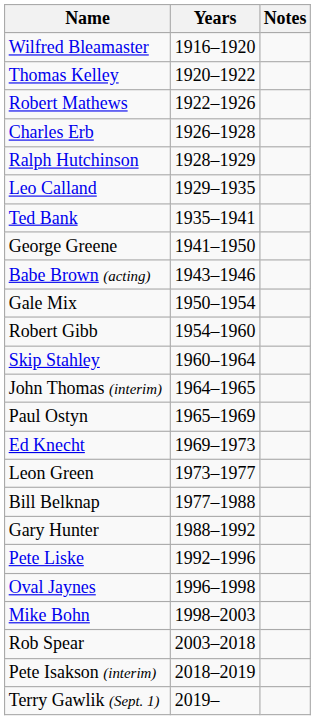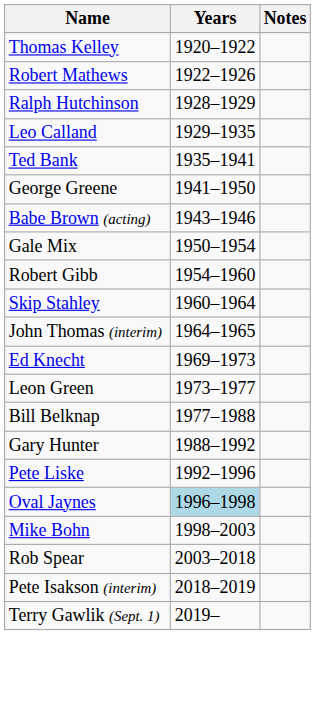 <table class="wikitable sortable">
 <tr>
 <th>Name</th>
 <th>Years</th>
 <th>Notes</th>
-</tr>
-<tr>
-<td><a href='#'>Wilfred Bleamaster</a></td>
-<td>1916–1920</td>
-<td></td>
 </tr>
 <tr>
 <td><a href='#'>Thomas Kelley</a></td>
 <td>1920–1922</td>
 <td align=center></td>
 </tr>
 <tr>
 <td><a href='#'>Robert Mathews</a></td>
 <td>1922–1926</td>
-<td align=center></td>
-</tr>
-<tr>
-<td><a href='#'>Charles Erb</a></td>
-<td>1926–1928</td>
 <td align=center></td>
 </tr>
 <tr>
 <td><a href='#'>Ralph Hutchinson</a></td>
 <td>1928–1929</td>
 <td></td>
 </tr>
 <tr>
 <td><a href='#'>Leo Calland</a></td>
 <td>1929–1935</td>
 <td align=center></td>
 </tr>
 <tr>
 <td><a href='#'>Ted Bank</a></td>
 <td>1935–1941</td>
 <td align=center></td>
 </tr>
 <tr>
 <td>George Greene</td>
 <td>1941–1950</td>
 <td align=center></td>
 </tr>
 <tr>
 <td><a href='#'>Babe Brown</a> <small><em>(acting)</em></small></td>
 <td>1943–1946</td>
 <td align=center></td>
 </tr>
 <tr>
 <td>Gale Mix</td>
 <td>1950–1954</td>
 <td align=center></td>
 </tr>
 <tr>
 <td>Robert Gibb</td>
 <td>1954–1960</td>
 <td align=center></td>
 </tr>
 <tr>
 <td><a href='#'>Skip Stahley</a></td>
 <td>1960–1964</td>
 <td align=center></td>
 </tr>
 <tr>
 <td>John Thomas <small><em>(interim)</em></small> </td>
 <td>1964–1965</td>
 <td align=center></td>
 </tr>
 <tr>
-<td>Paul Ostyn</td>
-<td>1965–1969</td>
-<td align=center></td>
-</tr>
-<tr>
 <td><a href='#'>Ed Knecht</a></td>
 <td>1969–1973</td>
 <td align=center></td>
 </tr>
 <tr>
 <td>Leon Green</td>
 <td>1973–1977</td>
 <td align=center></td>
 </tr>
 <tr>
 <td>Bill Belknap</td>
 <td>1977–1988</td>
 <td align=center></td>
 </tr>
 <tr>
 <td>Gary Hunter</td>
 <td>1988–1992</td>
 <td align=center></td>
 </tr>
 <tr>
 <td><a href='#'>Pete Liske</a></td>
 <td>1992–1996</td>
 <td align=center></td>
 </tr>
 <tr>
 <td><a href='#'>Oval Jaynes</a></td>
-<td>1996–1998</td>
+<td style="background: lightblue;">1996–1998</td>
 <td align=center></td>
 </tr>
 <tr>
 <td><a href='#'>Mike Bohn</a></td>
 <td>1998–2003</td>
 <td align=center></td>
 </tr>
 <tr>
 <td>Rob Spear</td>
 <td>2003–2018</td>
 <td align=center></td>
 </tr>
 <tr>
 <td>Pete Isakson <em><small>(interim)</small></em></td>
 <td>2018–2019</td>
 <td align=center></td>
 </tr>
 <tr>
 <td>Terry Gawlik <em><small>(Sept. 1)</small></em></td>
 <td>2019–</td>
 <td align=center></td>
 </tr>
 </table>
